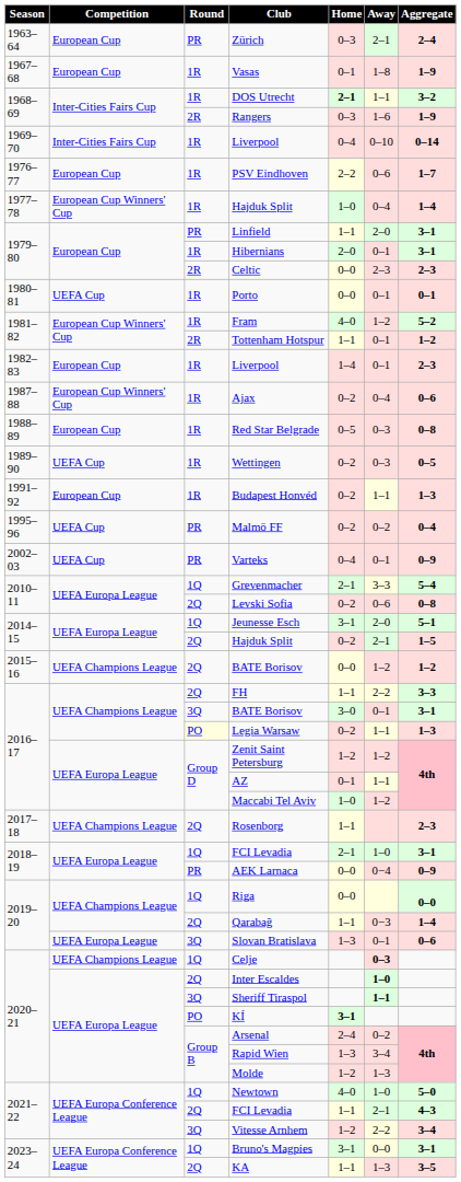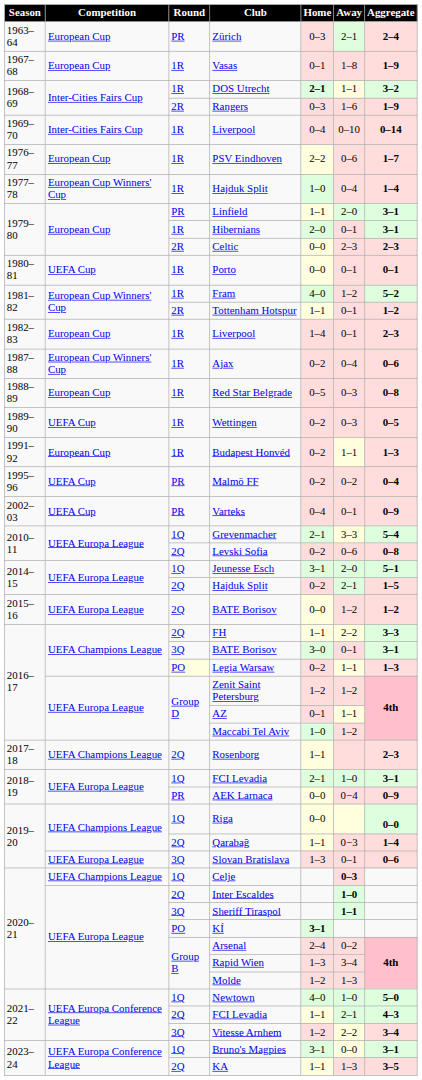 <table class="wikitable">
 <tr>
 <th style="color:white; background:black">Season</th>
 <th style="color:white; background:black">Competition</th>
 <th style="color:white; background:black">Round</th>
 <th style="color:white; background:black">Club</th>
 <th style="color:white; background:black">Home</th>
 <th style="color:white; background:black">Away</th>
 <th style="color:white; background:black">Aggregate</th>
 </tr>
 <tr>
 <td>1963–64</td>
 <td><a href='#'>European Cup</a></td>
 <td><a href='#'>PR</a></td>
 <td> <a href='#'>Zürich</a></td>
 <td style="text-align:center; background:#fdd;">0–3</td>
 <td style="text-align:center; background:#dfd;">2–1</td>
 <td style="text-align:center; background:#fdd;"><strong>2–4</strong></td>
 </tr>
 <tr>
 <td>1967–68</td>
 <td><a href='#'>European Cup</a></td>
 <td><a href='#'>1R</a></td>
 <td> <a href='#'>Vasas</a></td>
 <td style="text-align:center; background:#fdd;">0–1</td>
 <td style="text-align:center; background:#fdd;">1–8</td>
 <td style="text-align:center; background:#fdd;"><strong>1–9</strong></td>
 </tr>
 <tr>
 <td rowspan="2">1968–69</td>
 <td rowspan="2"><a href='#'>Inter-Cities Fairs Cup</a></td>
 <td><a href='#'>1R</a></td>
 <td> <a href='#'>DOS Utrecht</a></td>
 <td style="text-align:center; background:#dfd;"><strong>2–1</strong></td>
 <td style="text-align:center; background:#ffd;">1–1</td>
 <td style="text-align:center; background:#dfd;"><strong>3–2</strong></td>
 </tr>
 <tr>
 <td><a href='#'>2R</a></td>
 <td> <a href='#'>Rangers</a></td>
 <td style="text-align:center; background:#fdd;">0–3</td>
 <td style="text-align:center; background:#fdd;">1–6</td>
 <td style="text-align:center; background:#fdd;"><strong>1–9</strong></td>
 </tr>
 <tr>
 <td>1969–70</td>
 <td><a href='#'>Inter-Cities Fairs Cup</a></td>
 <td><a href='#'>1R</a></td>
 <td> <a href='#'>Liverpool</a></td>
 <td style="text-align:center; background:#fdd;">0–4</td>
 <td style="text-align:center; background:#fdd;">0–10</td>
 <td style="text-align:center; background:#fdd;"><strong>0–14</strong></td>
 </tr>
 <tr>
 <td>1976–77</td>
 <td><a href='#'>European Cup</a></td>
 <td><a href='#'>1R</a></td>
 <td> <a href='#'>PSV Eindhoven</a></td>
 <td style="text-align:center; background:#ffd;">2–2</td>
 <td style="text-align:center; background:#fdd;">0–6</td>
 <td style="text-align:center; background:#fdd;"><strong>1–7</strong></td>
 </tr>
 <tr>
 <td>1977–78</td>
 <td><a href='#'>European Cup Winners' Cup</a></td>
 <td><a href='#'>1R</a></td>
 <td> <a href='#'>Hajduk Split</a></td>
 <td style="text-align:center; background:#dfd;">1–0</td>
 <td style="text-align:center; background:#fdd;">0–4</td>
 <td style="text-align:center; background:#fdd;"><strong>1–4</strong></td>
 </tr>
 <tr>
 <td rowspan="3">1979–80</td>
 <td rowspan="3"><a href='#'>European Cup</a></td>
 <td><a href='#'>PR</a></td>
 <td> <a href='#'>Linfield</a></td>
 <td style="text-align:center; background:#ffd;">1–1</td>
 <td style="text-align:center; background:#dfd;">2–0</td>
 <td style="text-align:center; background:#dfd;"><strong>3–1</strong></td>
 </tr>
 <tr>
 <td><a href='#'>1R</a></td>
 <td> <a href='#'>Hibernians</a></td>
 <td style="text-align:center; background:#dfd;">2–0</td>
 <td style="text-align:center; background:#fdd;">0–1</td>
 <td style="text-align:center; background:#dfd;"><strong>3–1</strong></td>
 </tr>
 <tr>
 <td><a href='#'>2R</a></td>
 <td> <a href='#'>Celtic</a></td>
 <td style="text-align:center; background:#ffd;">0–0</td>
 <td style="text-align:center; background:#fdd;">2–3</td>
 <td style="text-align:center; background:#fdd;"><strong>2–3</strong></td>
 </tr>
 <tr>
 <td>1980–81</td>
 <td><a href='#'>UEFA Cup</a></td>
 <td><a href='#'>1R</a></td>
 <td> <a href='#'>Porto</a></td>
 <td style="text-align:center; background:#ffd;">0–0</td>
 <td style="text-align:center; background:#fdd;">0–1</td>
 <td style="text-align:center; background:#fdd;"><strong>0–1</strong></td>
 </tr>
 <tr>
 <td rowspan="2">1981–82</td>
 <td rowspan="2"><a href='#'>European Cup Winners' Cup</a></td>
 <td><a href='#'>1R</a></td>
 <td> <a href='#'>Fram</a></td>
 <td style="text-align:center; background:#dfd;">4–0</td>
 <td style="text-align:center; background:#fdd;">1–2</td>
 <td style="text-align:center; background:#dfd;"><strong>5–2</strong></td>
 </tr>
 <tr>
 <td><a href='#'>2R</a></td>
 <td> <a href='#'>Tottenham Hotspur</a></td>
 <td style="text-align:center; background:#ffd;">1–1</td>
 <td style="text-align:center; background:#fdd;">0–1</td>
 <td style="text-align:center; background:#fdd;"><strong>1–2</strong></td>
 </tr>
 <tr>
 <td>1982–83</td>
 <td><a href='#'>European Cup</a></td>
 <td><a href='#'>1R</a></td>
 <td> <a href='#'>Liverpool</a></td>
 <td style="text-align:center; background:#fdd;">1–4</td>
 <td style="text-align:center; background:#fdd;">0–1</td>
 <td style="text-align:center; background:#fdd;"><strong>2–3</strong></td>
 </tr>
 <tr>
 <td>1987–88</td>
 <td><a href='#'>European Cup Winners' Cup</a></td>
 <td><a href='#'>1R</a></td>
 <td> <a href='#'>Ajax</a></td>
 <td style="text-align:center; background:#fdd;">0–2</td>
 <td style="text-align:center; background:#fdd;">0–4</td>
 <td style="text-align:center; background:#fdd;"><strong>0–6</strong></td>
 </tr>
 <tr>
 <td>1988–89</td>
 <td><a href='#'>European Cup</a></td>
 <td><a href='#'>1R</a></td>
 <td> <a href='#'>Red Star Belgrade</a></td>
 <td style="text-align:center; background:#fdd;">0–5</td>
 <td style="text-align:center; background:#fdd;">0–3</td>
 <td style="text-align:center; background:#fdd;"><strong>0–8</strong></td>
 </tr>
 <tr>
 <td>1989–90</td>
 <td><a href='#'>UEFA Cup</a></td>
 <td><a href='#'>1R</a></td>
 <td> <a href='#'>Wettingen</a></td>
 <td style="text-align:center; background:#fdd;">0–2</td>
 <td style="text-align:center; background:#fdd;">0–3</td>
 <td style="text-align:center; background:#fdd;"><strong>0–5</strong></td>
 </tr>
 <tr>
 <td>1991–92</td>
 <td><a href='#'>European Cup</a></td>
 <td><a href='#'>1R</a></td>
 <td> <a href='#'>Budapest Honvéd</a></td>
 <td style="text-align:center; background:#fdd;">0–2</td>
 <td style="text-align:center; background:#ffd;">1–1</td>
 <td style="text-align:center; background:#fdd;"><strong>1–3</strong></td>
 </tr>
 <tr>
 <td>1995–96</td>
 <td><a href='#'>UEFA Cup</a></td>
 <td><a href='#'>PR</a></td>
 <td> <a href='#'>Malmö FF</a></td>
 <td style="text-align:center; background:#fdd;">0–2</td>
 <td style="text-align:center; background:#fdd;">0–2</td>
 <td style="text-align:center; background:#fdd;"><strong>0–4</strong></td>
 </tr>
 <tr>
 <td>2002–03</td>
 <td><a href='#'>UEFA Cup</a></td>
 <td><a href='#'>PR</a></td>
 <td> <a href='#'>Varteks</a></td>
 <td style="text-align:center; background:#fdd;">0–4</td>
 <td style="text-align:center; background:#fdd;">0–1</td>
 <td style="text-align:center; background:#fdd;"><strong>0–9</strong></td>
 </tr>
 <tr>
 <td rowspan="2">2010–11</td>
 <td rowspan="2"><a href='#'>UEFA Europa League</a></td>
 <td><a href='#'>1Q</a></td>
 <td> <a href='#'>Grevenmacher</a></td>
 <td style="text-align:center; background:#dfd;">2–1</td>
 <td style="text-align:center; background:#ffd;">3–3</td>
 <td style="text-align:center; background:#dfd;"><strong>5–4</strong></td>
 </tr>
 <tr>
 <td><a href='#'>2Q</a></td>
 <td> <a href='#'>Levski Sofia</a></td>
 <td style="text-align:center; background:#fdd;">0–2</td>
 <td style="text-align:center; background:#fdd;">0–6</td>
 <td style="text-align:center; background:#fdd;"><strong>0–8</strong></td>
 </tr>
 <tr>
 <td rowspan="2">2014–15</td>
 <td rowspan="2"><a href='#'>UEFA Europa League</a></td>
 <td><a href='#'>1Q</a></td>
 <td> <a href='#'>Jeunesse Esch</a></td>
 <td style="text-align:center; background:#dfd;">3–1</td>
 <td style="text-align:center; background:#dfd;">2–0</td>
 <td style="text-align:center; background:#dfd;"><strong>5–1</strong></td>
 </tr>
 <tr>
 <td><a href='#'>2Q</a></td>
 <td> <a href='#'>Hajduk Split</a></td>
 <td style="text-align:center; background:#fdd;">0–2</td>
 <td style="text-align:center; background:#dfd;">2–1</td>
 <td style="text-align:center; background:#fdd;"><strong>1–5</strong></td>
 </tr>
 <tr>
 <td>2015–16</td>
-<td><a href='#'>UEFA Champions League</a></td>
+<td><a href='#'>UEFA Europa League</a></td>
 <td><a href='#'>2Q</a></td>
 <td> <a href='#'>BATE Borisov</a></td>
 <td style="text-align:center; background:#ffd;">0–0</td>
 <td style="text-align:center; background:#fdd;">1–2</td>
 <td style="text-align:center; background:#fdd;"><strong>1–2</strong></td>
 </tr>
 <tr>
 <td rowspan="6">2016–17</td>
 <td rowspan="3"><a href='#'>UEFA Champions League</a></td>
 <td><a href='#'>2Q</a></td>
 <td> <a href='#'>FH</a></td>
 <td style="text-align:center; background:#ffd;">1–1</td>
 <td style="text-align:center; background:#ffd;">2–2</td>
 <td style="text-align:center; background:#dfd;"><strong>3–3</strong></td>
 </tr>
 <tr>
 <td><a href='#'>3Q</a></td>
 <td> <a href='#'>BATE Borisov</a></td>
 <td style="text-align:center; background:#dfd;">3–0</td>
 <td style="text-align:center; background:#fdd;">0–1</td>
 <td style="text-align:center; background:#dfd;"><strong>3–1</strong></td>
 </tr>
 <tr>
 <td style="background: lightyellow;"><a href='#'>PO</a></td>
 <td> <a href='#'>Legia Warsaw</a></td>
 <td style="text-align:center; background:#fdd;">0–2</td>
 <td style="text-align:center; background:#ffd;">1–1</td>
 <td style="text-align:center; background:#fdd;"><strong>1–3</strong></td>
 </tr>
 <tr>
 <td rowspan="3"><a href='#'>UEFA Europa League</a></td>
 <td rowspan="3"><a href='#'>Group D</a></td>
 <td> <a href='#'>Zenit Saint Petersburg</a></td>
 <td style="text-align:center; background:#fdd;">1–2</td>
 <td style="text-align:center; background:#fdd;">1–2</td>
 <td rowspan="3" bgcolor=pink style="text-align:center;"><strong>4th</strong></td>
 </tr>
 <tr>
 <td> <a href='#'>AZ</a></td>
 <td style="text-align:center; background:#fdd;">0–1</td>
 <td style="text-align:center; background:#ffd;">1–1</td>
 </tr>
 <tr>
 <td> <a href='#'>Maccabi Tel Aviv</a></td>
 <td style="text-align:center; background:#dfd;">1–0</td>
 <td style="text-align:center; background:#fdd;">1–2</td>
 </tr>
 <tr>
 <td>2017–18</td>
 <td><a href='#'>UEFA Champions League</a></td>
 <td><a href='#'>2Q</a></td>
 <td> <a href='#'>Rosenborg</a></td>
 <td style="text-align:center; background:#ffd;">1–1</td>
 <td style="text-align:center; background:#fdd;"></td>
 <td style="text-align:center; background:#fdd;"><strong>2–3</strong></td>
 </tr>
 <tr>
 <td rowspan="2">2018–19</td>
 <td rowspan="2"><a href='#'>UEFA Europa League</a></td>
 <td><a href='#'>1Q</a></td>
 <td> <a href='#'>FCI Levadia</a></td>
 <td style="text-align:center; background:#dfd;">2–1</td>
 <td style="text-align:center; background:#dfd;">1–0</td>
 <td style="text-align:center; background:#dfd;"><strong>3–1</strong></td>
 </tr>
 <tr>
 <td><a href='#'>PR</a></td>
 <td> <a href='#'>AEK Larnaca</a></td>
 <td style="text-align:center; background:#ffd;">0–0</td>
 <td style="text-align:center; background:#fdd;">0−4</td>
 <td style="text-align:center; background:#fdd;"><strong>0–9</strong></td>
 </tr>
 <tr>
 <td rowspan="3">2019–20</td>
 <td rowspan="2"><a href='#'>UEFA Champions League</a></td>
 <td><a href='#'>1Q</a></td>
 <td> <a href='#'>Riga</a></td>
 <td style="text-align:center; background:#ffd;">0–0</td>
 <td style="text-align:center; background:#ffd;"></td>
 <td style="text-align:center; background:#dfd;"><br><strong>0–0</strong></td>
 </tr>
 <tr>
 <td><a href='#'>2Q</a></td>
 <td> <a href='#'>Qarabağ</a></td>
 <td style="text-align:center; background:#ffd;">1–1</td>
 <td style="text-align:center; background:#fdd;">0−3</td>
 <td style="text-align:center; background:#fdd;"><strong>1–4</strong></td>
 </tr>
 <tr>
 <td><a href='#'>UEFA Europa League</a></td>
 <td><a href='#'>3Q</a></td>
 <td> <a href='#'>Slovan Bratislava</a></td>
 <td style="text-align:center; background:#fdd;">1–3</td>
 <td style="text-align:center; background:#fdd;">0–1</td>
 <td style="text-align:center; background:#fdd;"><strong>0–6</strong></td>
 </tr>
 <tr>
 <td rowspan="7">2020–21</td>
 <td><a href='#'>UEFA Champions League</a></td>
 <td><a href='#'>1Q</a></td>
 <td> <a href='#'>Celje</a></td>
 <td></td>
 <td style="text-align:center; background:#fdd;"><strong>0–3</strong></td>
 <td></td>
 </tr>
 <tr>
 <td rowspan="6"><a href='#'>UEFA Europa League</a></td>
 <td><a href='#'>2Q</a></td>
 <td> <a href='#'>Inter Escaldes</a></td>
 <td></td>
 <td style="text-align:center; background:#dfd;"><strong>1–0</strong></td>
 <td></td>
 </tr>
 <tr>
 <td><a href='#'>3Q</a></td>
 <td> <a href='#'>Sheriff Tiraspol</a></td>
 <td></td>
 <td style="text-align:center; background:#dfd;"><strong>1–1</strong></td>
 <td></td>
 </tr>
 <tr>
 <td><a href='#'>PO</a></td>
 <td> <a href='#'>KÍ</a></td>
 <td style="text-align:center; background:#dfd;"><strong>3–1</strong></td>
 <td></td>
 <td></td>
 </tr>
 <tr>
 <td rowspan="3"><a href='#'>Group B</a></td>
 <td> <a href='#'>Arsenal</a></td>
 <td style="text-align:center; background:#fdd;">2–4</td>
 <td style="text-align:center; background:#fdd;">0–2</td>
 <td rowspan="3" bgcolor=pink style="text-align:center;"><strong>4th</strong></td>
 </tr>
 <tr>
 <td> <a href='#'>Rapid Wien</a></td>
 <td style="text-align:center; background:#fdd;">1–3</td>
 <td style="text-align:center; background:#fdd;">3–4</td>
 </tr>
 <tr>
 <td> <a href='#'>Molde</a></td>
 <td style="text-align:center; background:#fdd;">1–2</td>
 <td style="text-align:center; background:#fdd;">1–3</td>
 </tr>
 <tr>
 <td rowspan=3>2021–22</td>
 <td rowspan=3><a href='#'>UEFA Europa Conference League</a></td>
 <td><a href='#'>1Q</a></td>
 <td> <a href='#'>Newtown</a></td>
 <td style="text-align:center; background:#dfd;">4–0</td>
 <td style="text-align:center; background:#dfd;">1–0</td>
 <td style="text-align:center; background:#dfd;"><strong>5–0</strong></td>
 </tr>
 <tr>
 <td><a href='#'>2Q</a></td>
 <td> <a href='#'>FCI Levadia</a></td>
 <td style="text-align:center; background:#ffd;">1–1</td>
 <td style="text-align:center; background:#dfd;">2–1</td>
 <td style="text-align:center; background:#dfd;"><strong>4–3</strong></td>
 </tr>
 <tr>
 <td><a href='#'>3Q</a></td>
 <td> <a href='#'>Vitesse Arnhem</a></td>
 <td style="text-align:center; background:#fdd;">1–2</td>
 <td style="text-align:center; background:#ffd;">2–2</td>
 <td style="text-align:center; background:#fdd;"><strong>3–4</strong></td>
 </tr>
 <tr>
 <td rowspan=2>2023–24</td>
 <td rowspan=2><a href='#'>UEFA Europa Conference League</a></td>
 <td><a href='#'>1Q</a></td>
 <td> <a href='#'>Bruno's Magpies</a></td>
 <td style="text-align:center; background:#dfd;">3–1</td>
 <td style="text-align:center; background:#ffd;">0–0</td>
 <td style="text-align:center; background:#dfd;"><strong>3–1</strong></td>
 </tr>
 <tr>
 <td><a href='#'>2Q</a></td>
 <td> <a href='#'>KA</a></td>
 <td style="text-align:center; background:#ffd;">1–1</td>
 <td style="text-align:center; background:#fdd;">1–3</td>
 <td style="text-align:center; background:#fdd;"><strong>3–5</strong></td>
 </tr>
 </table>
